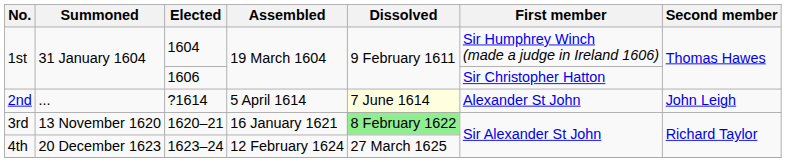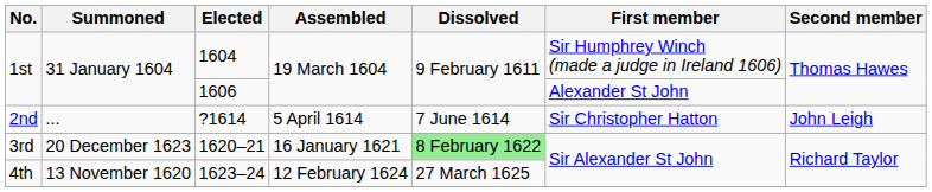 <table class="wikitable">
 <tr>
 <th>No.</th>
 <th>Summoned</th>
 <th>Elected</th>
 <th>Assembled</th>
 <th>Dissolved</th>
 <th>First member</th>
 <th>Second member</th>
 </tr>
 <tr>
 <td rowspan="2">1st</td>
 <td rowspan="2">31 January 1604</td>
 <td>1604</td>
 <td rowspan="2">19 March 1604</td>
 <td rowspan="2">9 February 1611</td>
 <td><a href='#'>Sir Humphrey Winch</a> <br> <em>(made a judge in Ireland 1606)</em></td>
 <td rowspan="2"><a href='#'>Thomas Hawes</a></td>
 </tr>
 <tr>
 <td>1606</td>
-<td><a href='#'>Sir Christopher Hatton</a></td>
+<td><a href='#'>Alexander St John</a></td>
 </tr>
 <tr>
 <td><a href='#'>2nd</a></td>
 <td>...</td>
 <td>?1614</td>
 <td>5 April 1614</td>
-<td style="background: lightyellow;">7 June 1614</td>
-<td><a href='#'>Alexander St John</a></td>
+<td>7 June 1614</td>
+<td><a href='#'>Sir Christopher Hatton</a></td>
 <td><a href='#'>John Leigh</a></td>
 </tr>
 <tr>
 <td>3rd</td>
-<td>13 November 1620</td>
+<td>20 December 1623</td>
 <td>1620–21</td>
 <td>16 January 1621</td>
 <td style="background: lightgreen;">8 February 1622</td>
 <td rowspan="2"><a href='#'>Sir Alexander St John</a></td>
 <td rowspan="2"><a href='#'>Richard Taylor</a></td>
 </tr>
 <tr>
 <td>4th</td>
-<td>20 December 1623</td>
+<td>13 November 1620</td>
 <td>1623–24</td>
 <td>12 February 1624</td>
 <td>27 March 1625</td>
 </tr>
 <tr>
 </tr>
 </table>
